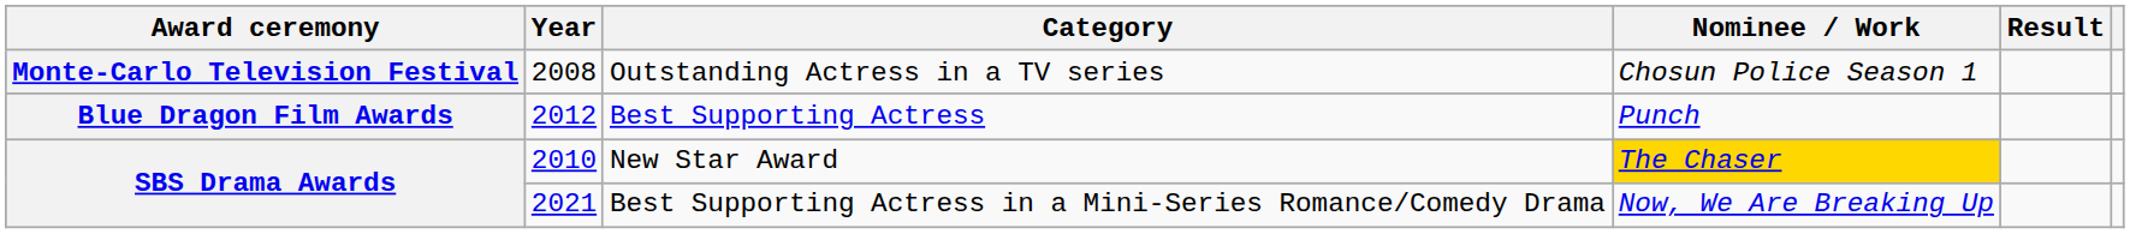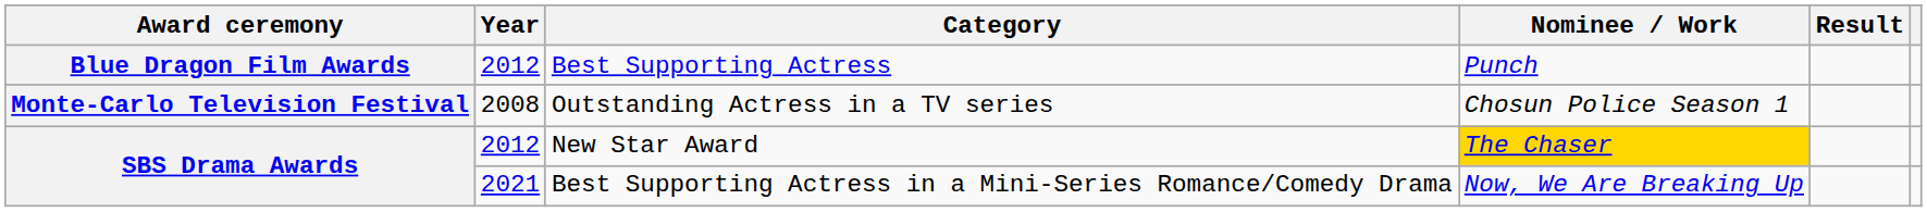 <table class="wikitable plainrowheaders sortable">
 <tr>
 <th scope="col">Award ceremony</th>
 <th scope="col">Year</th>
 <th scope="col">Category</th>
 <th scope="col">Nominee / Work</th>
 <th scope="col">Result</th>
 <th scope="col" class="unsortable"></th>
 </tr>
 <tr>
+<th scope="row"  rowspan="1"><a href='#'>Blue Dragon Film Awards</a></th>
+<td><a href='#'>2012</a></td>
+<td><a href='#'>Best Supporting Actress</a></td>
+<td><em><a href='#'>Punch</a></em></td>
+<td></td>
+<td></td>
+</tr>
+<tr>
 <th scope="row"><a href='#'>Monte-Carlo Television Festival</a></th>
 <td>2008</td>
 <td>Outstanding Actress in a TV series</td>
 <td><em>Chosun Police Season 1</em></td>
 <td></td>
 <td></td>
 </tr>
 <tr>
-<th scope="row"  rowspan="1"><a href='#'>Blue Dragon Film Awards</a></th>
+<th scope="row"  rowspan="2"><a href='#'>SBS Drama Awards</a></th>
 <td><a href='#'>2012</a></td>
-<td><a href='#'>Best Supporting Actress</a></td>
-<td><em><a href='#'>Punch</a></em></td>
-<td></td>
-<td></td>
-</tr>
-<tr>
-<th scope="row"  rowspan="2"><a href='#'>SBS Drama Awards</a></th>
-<td><a href='#'>2010</a></td>
 <td>New Star Award</td>
 <td style="background: gold;"><em><a href='#'>The Chaser</a></em></td>
 <td></td>
 <td></td>
 </tr>
 <tr>
 <td><a href='#'>2021</a></td>
 <td>Best Supporting Actress in a Mini-Series Romance/Comedy Drama</td>
 <td><em><a href='#'>Now, We Are Breaking Up</a></em></td>
 <td></td>
 <td></td>
 </tr>
 </table>
